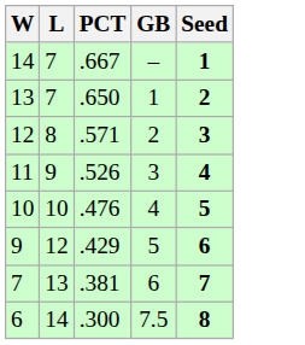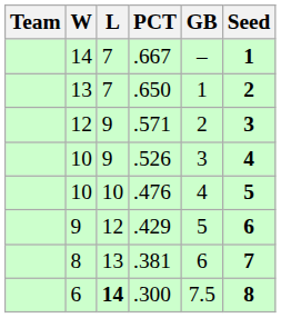 <table class=wikitable>
 <tr>
+<th>Team</th>
 <th>W</th>
 <th>L</th>
 <th>PCT</th>
 <th>GB</th>
 <th>Seed</th>
 </tr>
 <tr bgcolor=#ccffcc>
+<td></td>
 <td>14</td>
 <td>7</td>
 <td>.667</td>
 <td style="text-align:center;">–</td>
 <td style="text-align:center;"><strong>1</strong></td>
 </tr>
 <tr bgcolor=#ccffcc>
+<td></td>
 <td>13</td>
 <td>7</td>
 <td>.650</td>
 <td style="text-align:center;">1</td>
 <td style="text-align:center;"><strong>2</strong></td>
 </tr>
 <tr bgcolor=#ccffcc>
+<td></td>
 <td>12</td>
-<td>8</td>
+<td>9</td>
 <td>.571</td>
 <td style="text-align:center;">2</td>
 <td style="text-align:center;"><strong>3</strong></td>
 </tr>
 <tr bgcolor=#ccffcc>
-<td>11</td>
+<td></td>
+<td>10</td>
 <td>9</td>
 <td>.526</td>
 <td style="text-align:center;">3</td>
 <td style="text-align:center;"><strong>4</strong></td>
 </tr>
 <tr bgcolor=#ccffcc>
+<td></td>
 <td>10</td>
 <td>10</td>
 <td>.476</td>
 <td style="text-align:center;">4</td>
 <td style="text-align:center;"><strong>5</strong></td>
 </tr>
 <tr bgcolor=#ccffcc>
+<td></td>
 <td>9</td>
 <td>12</td>
 <td>.429</td>
 <td style="text-align:center;">5</td>
 <td style="text-align:center;"><strong>6</strong></td>
 </tr>
 <tr bgcolor=#ccffcc>
-<td>7</td>
+<td></td>
+<td>8</td>
 <td>13</td>
 <td>.381</td>
 <td style="text-align:center;">6</td>
 <td style="text-align:center;"><strong>7</strong></td>
 </tr>
 <tr bgcolor=#ccffcc>
+<td></td>
 <td>6</td>
-<td>14</td>
+<td><strong>14</strong></td>
 <td>.300</td>
 <td style="text-align:center;">7.5</td>
 <td style="text-align:center;"><strong>8</strong></td>
 </tr>
 </table>
